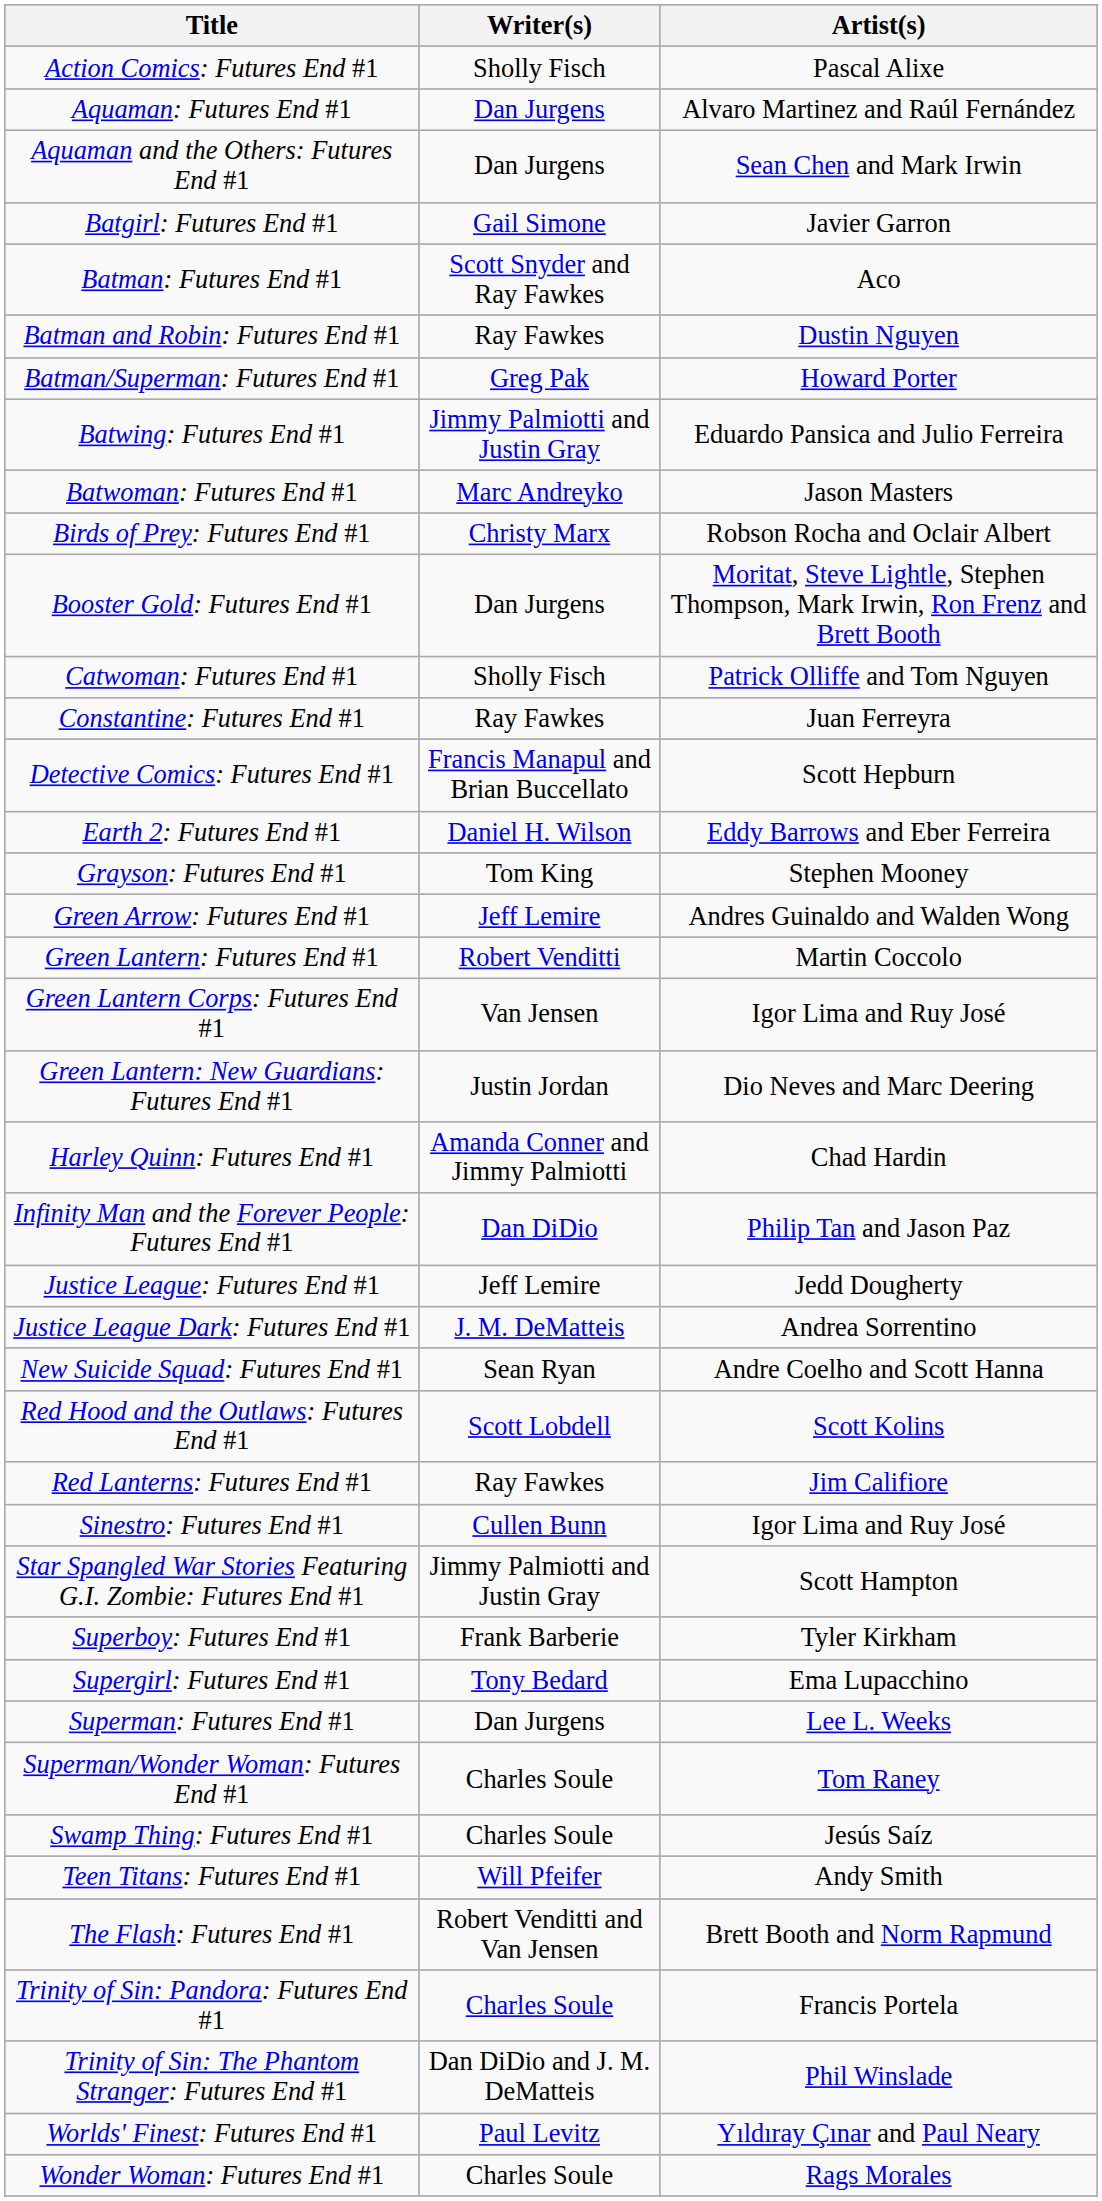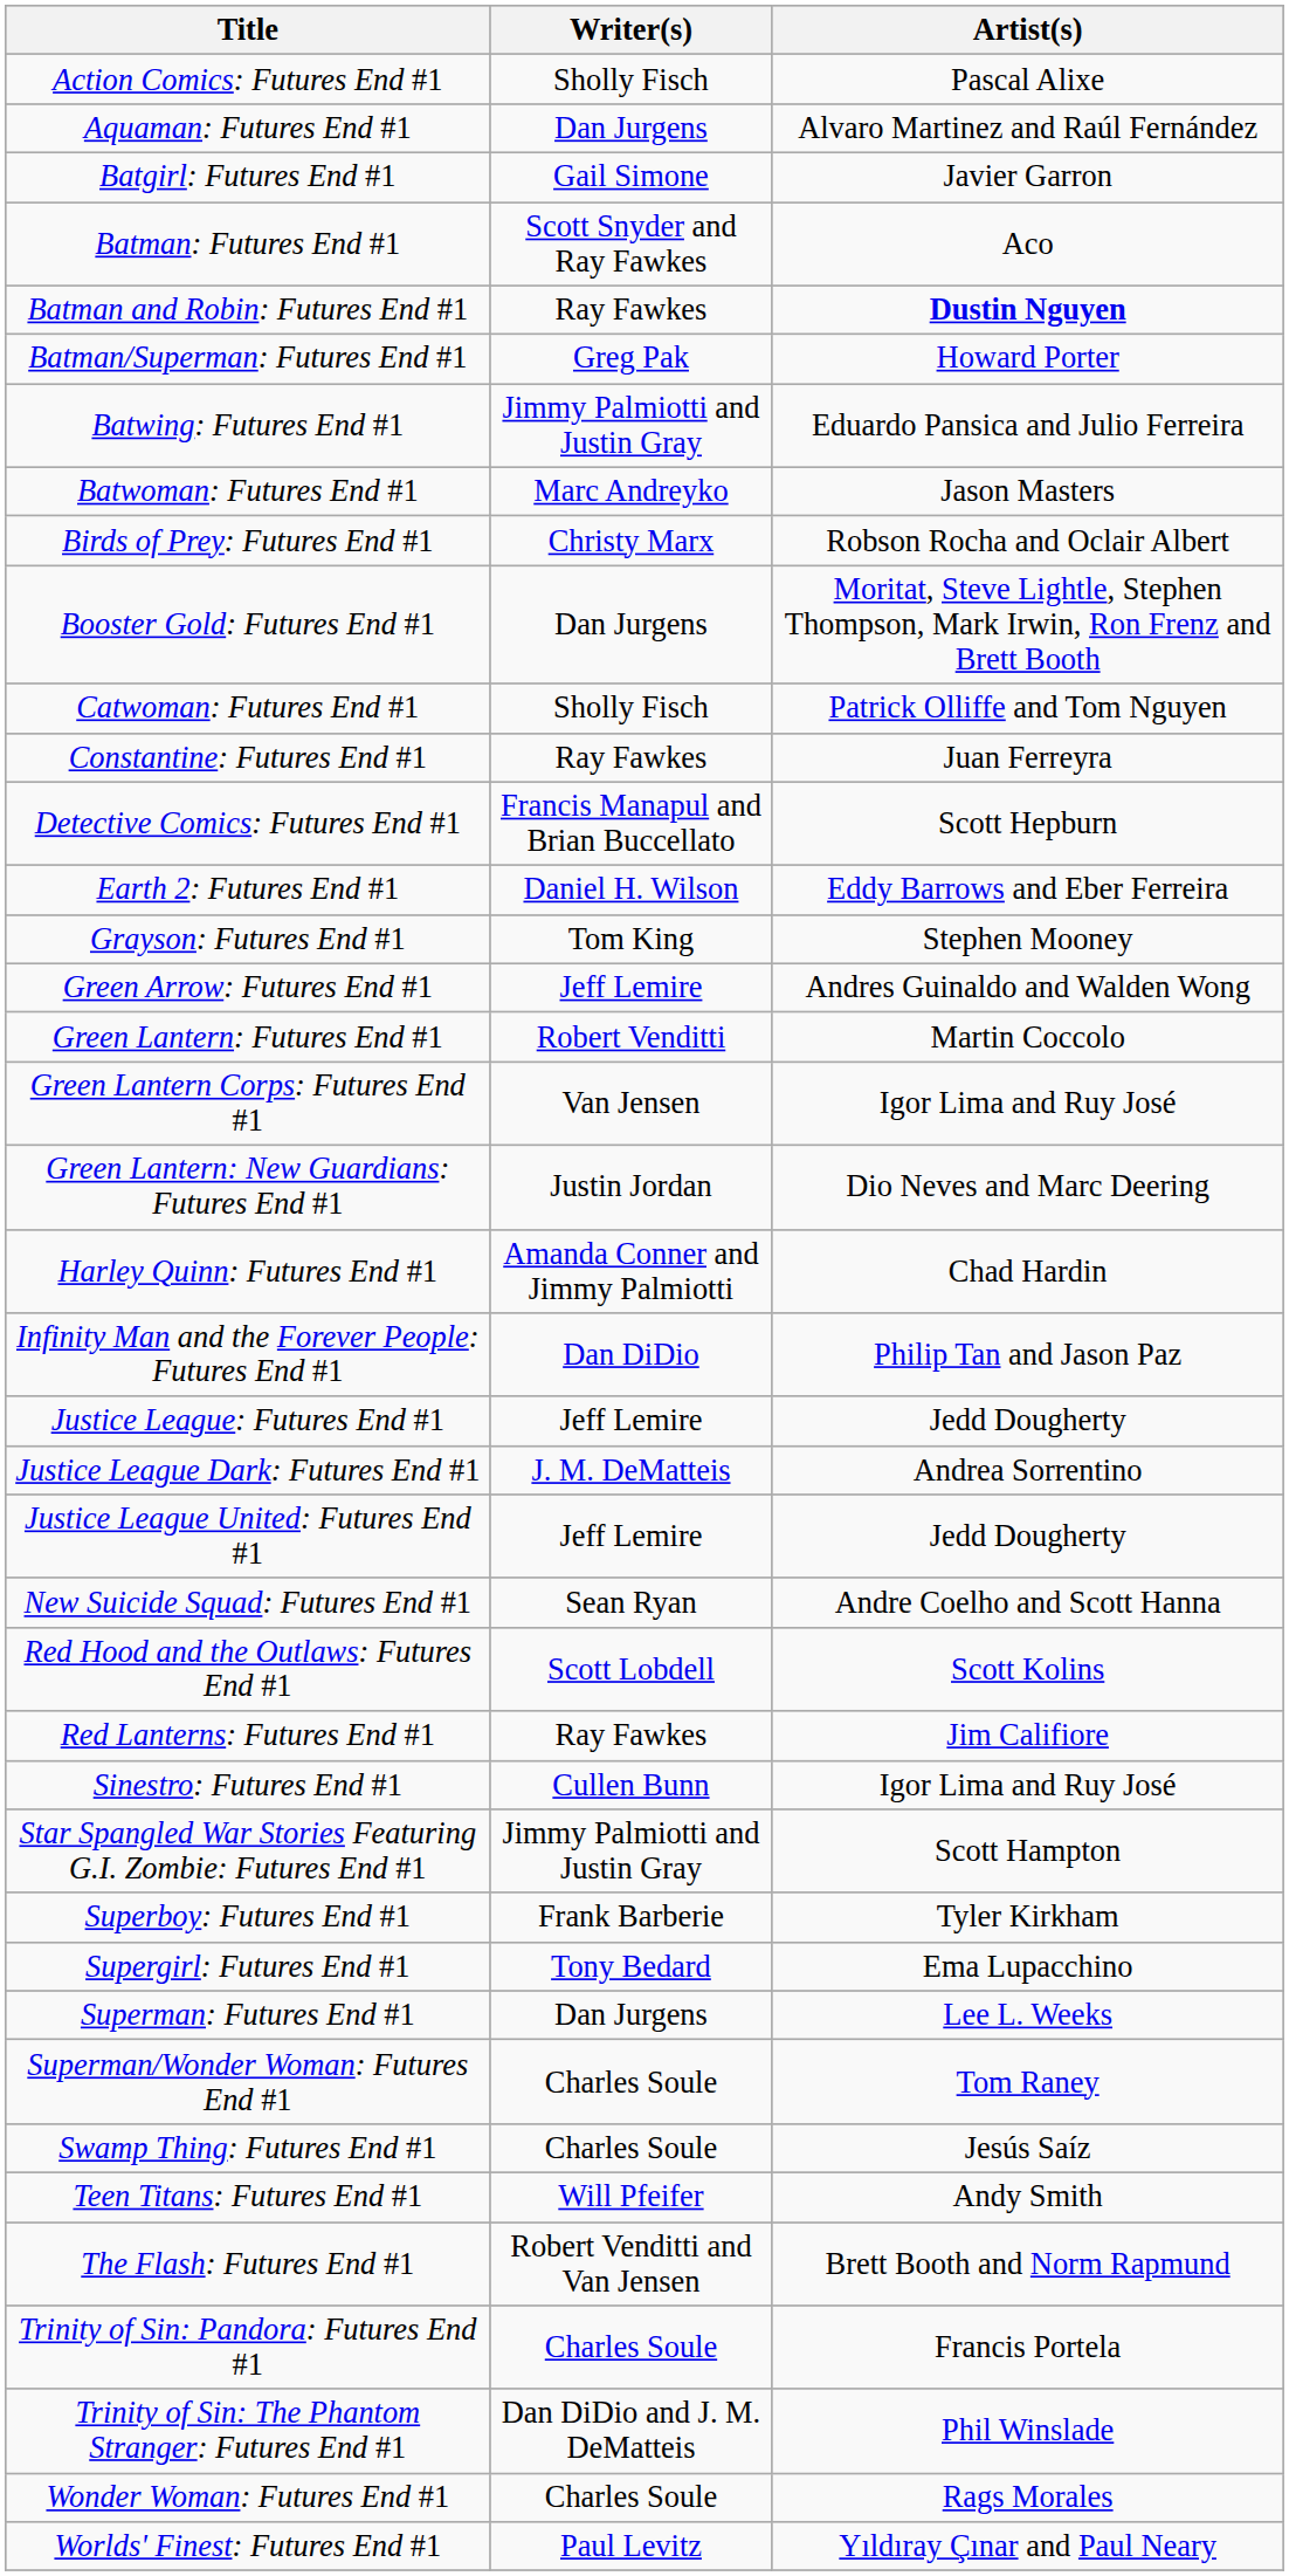 <table class="wikitable" style="width:75%; text-align:center;">
 <tr>
 <th>Title</th>
 <th>Writer(s)</th>
 <th>Artist(s)</th>
 </tr>
 <tr>
 <td><em><a href='#'>Action Comics</a>: Futures End</em> #1</td>
 <td>Sholly Fisch</td>
 <td>Pascal Alixe</td>
 </tr>
 <tr>
 <td><em><a href='#'>Aquaman</a>: Futures End</em> #1</td>
 <td><a href='#'>Dan Jurgens</a></td>
 <td>Alvaro Martinez and Raúl Fernández</td>
 </tr>
 <tr>
-<td><em><a href='#'>Aquaman</a> and the Others: Futures End</em> #1</td>
-<td>Dan Jurgens</td>
-<td><a href='#'>Sean Chen</a> and Mark Irwin</td>
-</tr>
-<tr>
 <td><em><a href='#'>Batgirl</a>: Futures End</em> #1</td>
 <td><a href='#'>Gail Simone</a></td>
 <td>Javier Garron</td>
 </tr>
 <tr>
 <td><em><a href='#'>Batman</a>: Futures End</em> #1</td>
 <td><a href='#'>Scott Snyder</a> and Ray Fawkes</td>
 <td>Aco</td>
 </tr>
 <tr>
 <td><em><a href='#'>Batman and Robin</a>: Futures End</em> #1</td>
 <td>Ray Fawkes</td>
-<td><a href='#'>Dustin Nguyen</a></td>
+<td><strong><a href='#'>Dustin Nguyen</a></strong></td>
 </tr>
 <tr>
 <td><em><a href='#'>Batman/Superman</a>: Futures End</em> #1</td>
 <td><a href='#'>Greg Pak</a></td>
 <td><a href='#'>Howard Porter</a></td>
 </tr>
 <tr>
 <td><em><a href='#'>Batwing</a>: Futures End</em> #1</td>
 <td><a href='#'>Jimmy Palmiotti</a> and <a href='#'>Justin Gray</a></td>
 <td>Eduardo Pansica and Julio Ferreira</td>
 </tr>
 <tr>
 <td><em><a href='#'>Batwoman</a>: Futures End</em> #1</td>
 <td><a href='#'>Marc Andreyko</a></td>
 <td>Jason Masters</td>
 </tr>
 <tr>
 <td><em><a href='#'>Birds of Prey</a>: Futures End</em> #1</td>
 <td><a href='#'>Christy Marx</a></td>
 <td>Robson Rocha and Oclair Albert</td>
 </tr>
 <tr>
 <td><em><a href='#'>Booster Gold</a>: Futures End</em> #1</td>
 <td>Dan Jurgens</td>
 <td><a href='#'>Moritat</a>, <a href='#'>Steve Lightle</a>, Stephen Thompson, Mark Irwin, <a href='#'>Ron Frenz</a> and <a href='#'>Brett Booth</a></td>
 </tr>
 <tr>
 <td><em><a href='#'>Catwoman</a>: Futures End</em> #1</td>
 <td>Sholly Fisch</td>
 <td><a href='#'>Patrick Olliffe</a> and Tom Nguyen</td>
 </tr>
 <tr>
 <td><em><a href='#'>Constantine</a>: Futures End</em> #1</td>
 <td>Ray Fawkes</td>
 <td>Juan Ferreyra</td>
 </tr>
 <tr>
 <td><em><a href='#'>Detective Comics</a>: Futures End</em> #1</td>
 <td><a href='#'>Francis Manapul</a> and Brian Buccellato</td>
 <td>Scott Hepburn</td>
 </tr>
 <tr>
 <td><em><a href='#'>Earth 2</a>: Futures End</em> #1</td>
 <td><a href='#'>Daniel H. Wilson</a></td>
 <td><a href='#'>Eddy Barrows</a> and Eber Ferreira</td>
 </tr>
 <tr>
 <td><em><a href='#'>Grayson</a>: Futures End</em> #1</td>
 <td>Tom King</td>
 <td>Stephen Mooney</td>
 </tr>
 <tr>
 <td><em><a href='#'>Green Arrow</a>: Futures End</em> #1</td>
 <td><a href='#'>Jeff Lemire</a></td>
 <td>Andres Guinaldo and Walden Wong</td>
 </tr>
 <tr>
 <td><em><a href='#'>Green Lantern</a>: Futures End</em> #1</td>
 <td><a href='#'>Robert Venditti</a></td>
 <td>Martin Coccolo</td>
 </tr>
 <tr>
 <td><em><a href='#'>Green Lantern Corps</a>: Futures End</em> #1</td>
 <td>Van Jensen</td>
 <td>Igor Lima and Ruy José</td>
 </tr>
 <tr>
 <td><em><a href='#'>Green Lantern: New Guardians</a>: Futures End</em> #1</td>
 <td>Justin Jordan</td>
 <td>Dio Neves and Marc Deering</td>
 </tr>
 <tr>
 <td><em><a href='#'>Harley Quinn</a>: Futures End</em> #1</td>
 <td><a href='#'>Amanda Conner</a> and Jimmy Palmiotti</td>
 <td>Chad Hardin</td>
 </tr>
 <tr>
 <td><em><a href='#'>Infinity Man</a> and the <a href='#'>Forever People</a>: Futures End</em> #1</td>
 <td><a href='#'>Dan DiDio</a></td>
 <td><a href='#'>Philip Tan</a> and Jason Paz</td>
 </tr>
 <tr>
 <td><em><a href='#'>Justice League</a>: Futures End</em> #1</td>
 <td>Jeff Lemire</td>
 <td>Jedd Dougherty</td>
 </tr>
 <tr>
 <td><em><a href='#'>Justice League Dark</a>: Futures End</em> #1</td>
 <td><a href='#'>J. M. DeMatteis</a></td>
 <td>Andrea Sorrentino</td>
 </tr>
 <tr>
+<td><em><a href='#'>Justice League United</a>: Futures End</em> #1</td>
+<td>Jeff Lemire</td>
+<td>Jedd Dougherty</td>
+</tr>
+<tr>
 <td><em><a href='#'>New Suicide Squad</a>: Futures End</em> #1</td>
 <td>Sean Ryan</td>
 <td>Andre Coelho and Scott Hanna</td>
 </tr>
 <tr>
 <td><em><a href='#'>Red Hood and the Outlaws</a>: Futures End</em> #1</td>
 <td><a href='#'>Scott Lobdell</a></td>
 <td><a href='#'>Scott Kolins</a></td>
 </tr>
 <tr>
 <td><em><a href='#'>Red Lanterns</a>: Futures End</em> #1</td>
 <td>Ray Fawkes</td>
 <td><a href='#'>Jim Califiore</a></td>
 </tr>
 <tr>
 <td><em><a href='#'>Sinestro</a>: Futures End</em> #1</td>
 <td><a href='#'>Cullen Bunn</a></td>
 <td>Igor Lima and Ruy José</td>
 </tr>
 <tr>
 <td><em><a href='#'>Star Spangled War Stories</a> Featuring G.I. Zombie: Futures End</em> #1</td>
 <td>Jimmy Palmiotti and Justin Gray</td>
 <td>Scott Hampton</td>
 </tr>
 <tr>
 <td><em><a href='#'>Superboy</a>: Futures End</em> #1</td>
 <td>Frank Barberie</td>
 <td>Tyler Kirkham</td>
 </tr>
 <tr>
 <td><em><a href='#'>Supergirl</a>: Futures End</em> #1</td>
 <td><a href='#'>Tony Bedard</a></td>
 <td>Ema Lupacchino</td>
 </tr>
 <tr>
 <td><em><a href='#'>Superman</a>: Futures End</em> #1</td>
 <td>Dan Jurgens</td>
 <td><a href='#'>Lee L. Weeks</a></td>
 </tr>
 <tr>
 <td><em><a href='#'>Superman/Wonder Woman</a>: Futures End</em> #1</td>
 <td>Charles Soule</td>
 <td><a href='#'>Tom Raney</a></td>
 </tr>
 <tr>
 <td><em><a href='#'>Swamp Thing</a>: Futures End</em> #1</td>
 <td>Charles Soule</td>
 <td>Jesús Saíz</td>
 </tr>
 <tr>
 <td><em><a href='#'>Teen Titans</a>: Futures End</em> #1</td>
 <td><a href='#'>Will Pfeifer</a></td>
 <td>Andy Smith</td>
 </tr>
 <tr>
 <td><em><a href='#'>The Flash</a>: Futures End</em> #1</td>
 <td>Robert Venditti and Van Jensen</td>
 <td>Brett Booth and <a href='#'>Norm Rapmund</a></td>
 </tr>
 <tr>
 <td><em><a href='#'>Trinity of Sin: Pandora</a>: Futures End</em> #1</td>
 <td><a href='#'>Charles Soule</a></td>
 <td>Francis Portela</td>
 </tr>
 <tr>
 <td><em><a href='#'>Trinity of Sin: The Phantom Stranger</a>: Futures End</em> #1</td>
 <td>Dan DiDio and J. M. DeMatteis</td>
 <td><a href='#'>Phil Winslade</a></td>
 </tr>
 <tr>
+<td><em><a href='#'>Wonder Woman</a>: Futures End</em> #1</td>
+<td>Charles Soule</td>
+<td><a href='#'>Rags Morales</a></td>
+</tr>
+<tr>
 <td><em><a href='#'>Worlds' Finest</a>: Futures End</em> #1</td>
 <td><a href='#'>Paul Levitz</a></td>
 <td><a href='#'>Yıldıray Çınar</a> and <a href='#'>Paul Neary</a></td>
 </tr>
-<tr>
-<td><em><a href='#'>Wonder Woman</a>: Futures End</em> #1</td>
-<td>Charles Soule</td>
-<td><a href='#'>Rags Morales</a></td>
-</tr>
 </table>
